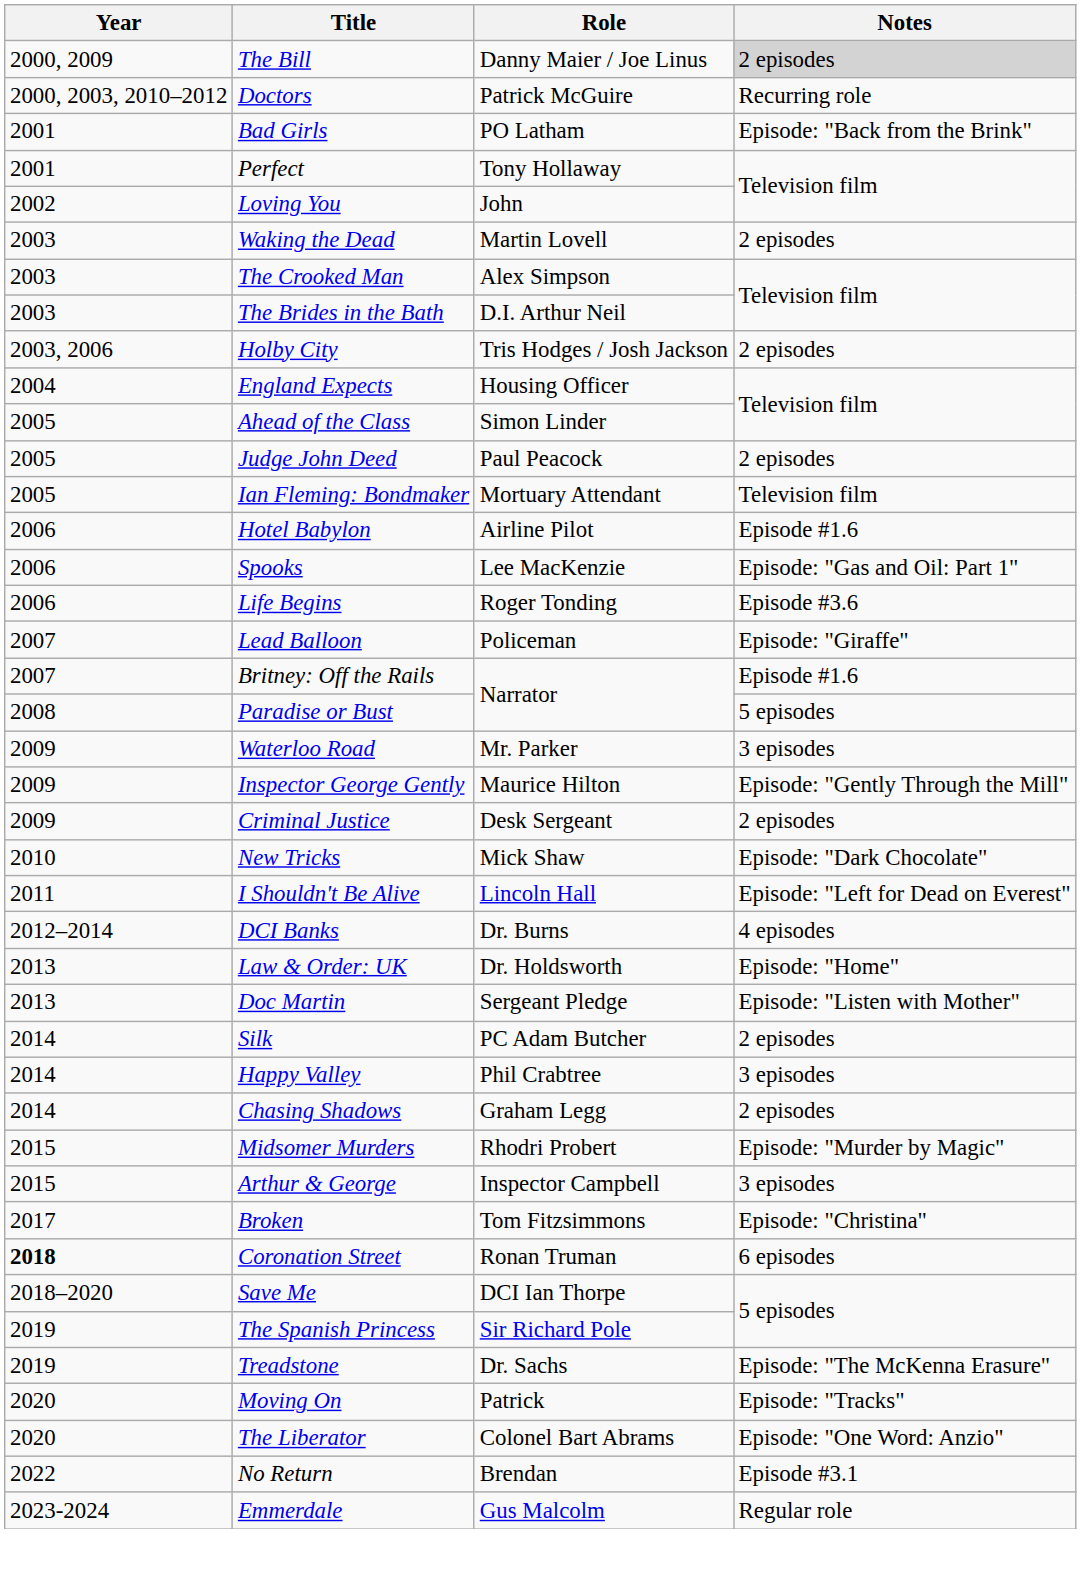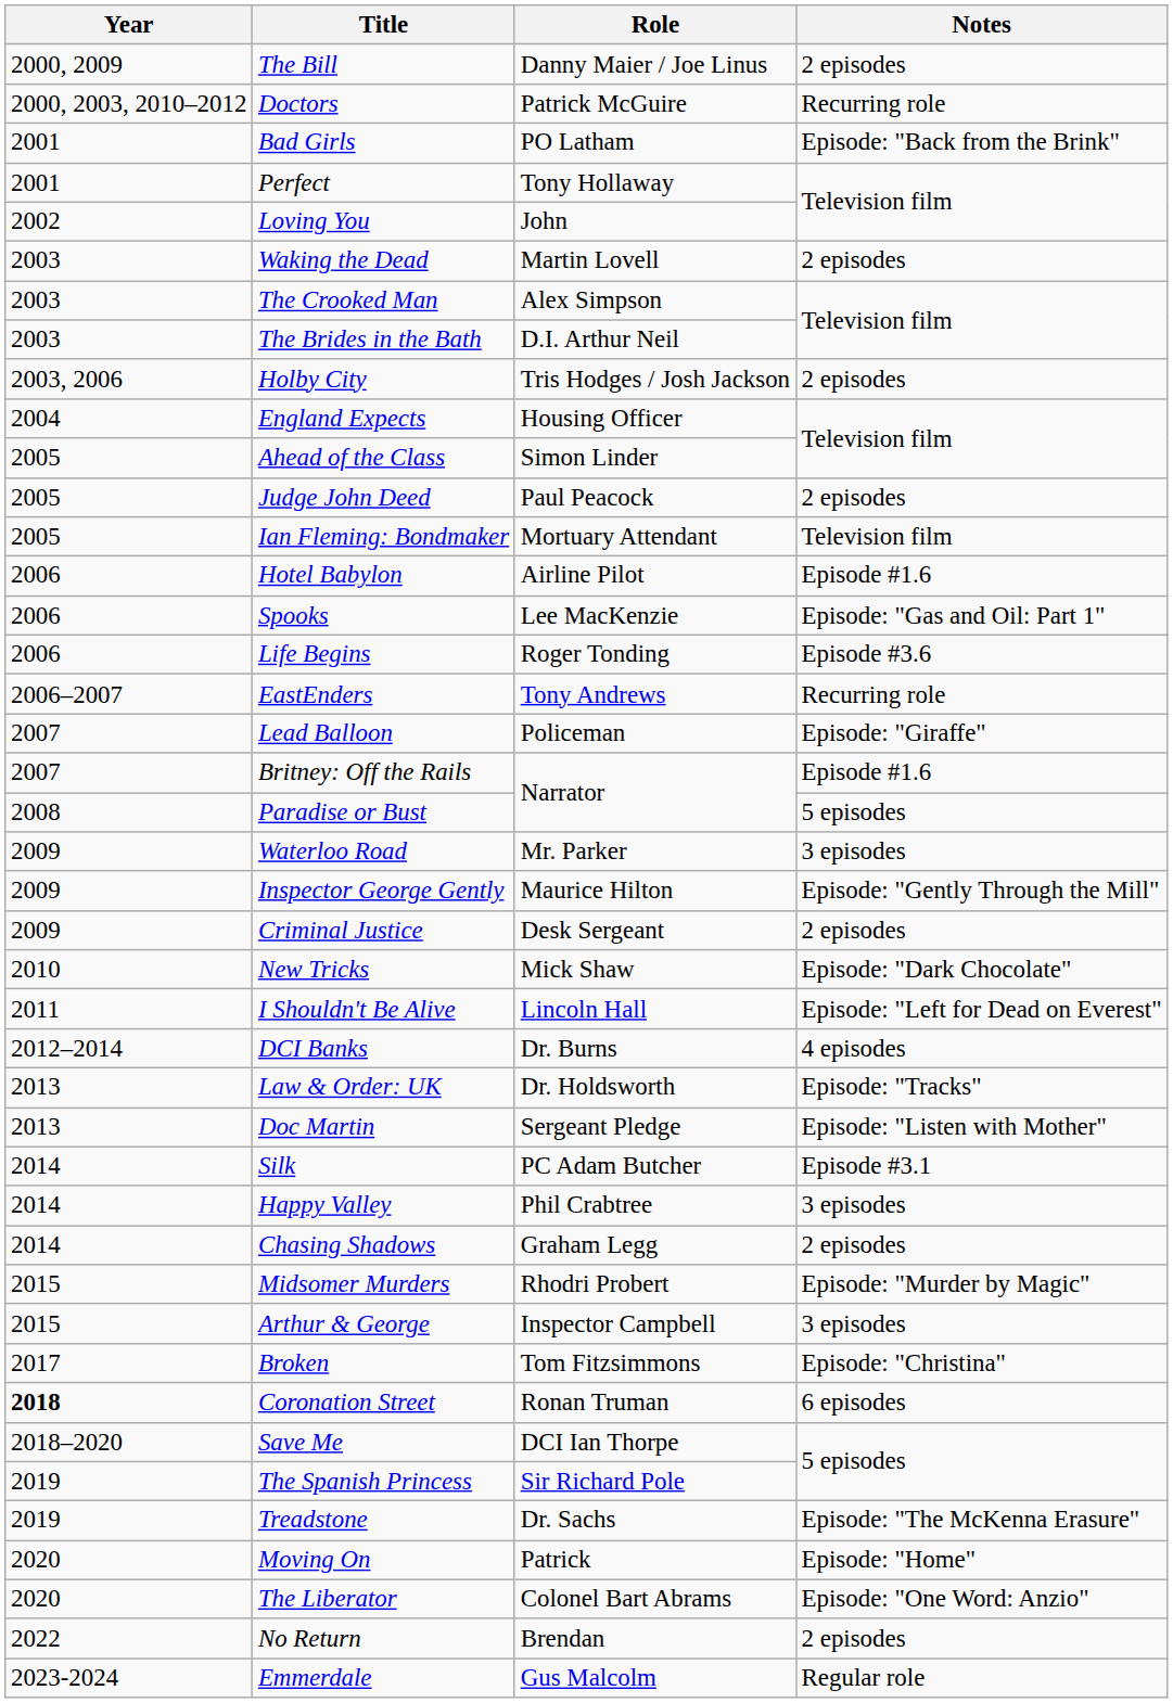 <table class="wikitable sortable">
 <tr>
 <th>Year</th>
 <th>Title</th>
 <th>Role</th>
 <th>Notes</th>
 </tr>
 <tr>
 <td>2000, 2009</td>
 <td><em><a href='#'>The Bill</a></em></td>
 <td>Danny Maier / Joe Linus</td>
-<td style="background: lightgrey;">2 episodes</td>
+<td>2 episodes</td>
 </tr>
 <tr>
 <td>2000, 2003, 2010–2012</td>
 <td><a href='#'><em>Doctors</em></a></td>
 <td>Patrick McGuire</td>
 <td>Recurring role</td>
 </tr>
 <tr>
 <td>2001</td>
 <td><a href='#'><em>Bad Girls</em></a></td>
 <td>PO Latham</td>
 <td>Episode: "Back from the Brink"</td>
 </tr>
 <tr>
 <td>2001</td>
 <td><em>Perfect</em></td>
 <td>Tony Hollaway</td>
 <td rowspan="2">Television film</td>
 </tr>
 <tr>
 <td>2002</td>
 <td><a href='#'><em>Loving You</em></a></td>
 <td>John</td>
 </tr>
 <tr>
 <td>2003</td>
 <td><a href='#'><em>Waking the Dead</em></a></td>
 <td>Martin Lovell</td>
 <td>2 episodes</td>
 </tr>
 <tr>
 <td>2003</td>
 <td><a href='#'><em>The Crooked Man</em></a></td>
 <td>Alex Simpson</td>
 <td rowspan="2">Television film</td>
 </tr>
 <tr>
 <td>2003</td>
 <td><em><a href='#'>The Brides in the Bath</a></em></td>
 <td>D.I. Arthur Neil</td>
 </tr>
 <tr>
 <td>2003, 2006</td>
 <td><em><a href='#'>Holby City</a></em></td>
 <td>Tris Hodges / Josh Jackson</td>
 <td>2 episodes</td>
 </tr>
 <tr>
 <td>2004</td>
 <td><em><a href='#'>England Expects</a></em></td>
 <td>Housing Officer</td>
 <td rowspan="2">Television film</td>
 </tr>
 <tr>
 <td>2005</td>
 <td><em><a href='#'>Ahead of the Class</a></em></td>
 <td>Simon Linder</td>
 </tr>
 <tr>
 <td>2005</td>
 <td><em><a href='#'>Judge John Deed</a></em></td>
 <td>Paul Peacock</td>
 <td>2 episodes</td>
 </tr>
 <tr>
 <td>2005</td>
 <td><em><a href='#'>Ian Fleming: Bondmaker</a></em></td>
 <td>Mortuary Attendant</td>
 <td>Television film</td>
 </tr>
 <tr>
 <td>2006</td>
 <td><a href='#'><em>Hotel Babylon</em></a></td>
 <td>Airline Pilot</td>
 <td>Episode #1.6</td>
 </tr>
 <tr>
 <td>2006</td>
 <td><a href='#'><em>Spooks</em></a></td>
 <td>Lee MacKenzie</td>
 <td>Episode: "Gas and Oil: Part 1"</td>
 </tr>
 <tr>
 <td>2006</td>
 <td><a href='#'><em>Life Begins</em></a></td>
 <td>Roger Tonding</td>
 <td>Episode #3.6</td>
 </tr>
 <tr>
+<td>2006–2007</td>
+<td><em><a href='#'>EastEnders</a></em></td>
+<td><a href='#'>Tony Andrews</a></td>
+<td>Recurring role</td>
+</tr>
+<tr>
 <td>2007</td>
 <td><em><a href='#'>Lead Balloon</a></em></td>
 <td>Policeman</td>
 <td>Episode: "Giraffe"</td>
 </tr>
 <tr>
 <td>2007</td>
 <td><em>Britney: Off the Rails</em></td>
 <td rowspan="2">Narrator</td>
 <td>Episode #1.6</td>
 </tr>
 <tr>
 <td>2008</td>
 <td><em><a href='#'>Paradise or Bust</a></em></td>
 <td>5 episodes</td>
 </tr>
 <tr>
 <td>2009</td>
 <td><em><a href='#'>Waterloo Road</a></em></td>
 <td>Mr. Parker</td>
 <td>3 episodes</td>
 </tr>
 <tr>
 <td>2009</td>
 <td><em><a href='#'>Inspector George Gently</a></em></td>
 <td>Maurice Hilton</td>
 <td>Episode: "Gently Through the Mill"</td>
 </tr>
 <tr>
 <td>2009</td>
 <td><em><a href='#'>Criminal Justice</a></em></td>
 <td>Desk Sergeant</td>
 <td>2 episodes</td>
 </tr>
 <tr>
 <td>2010</td>
 <td><em><a href='#'>New Tricks</a></em></td>
 <td>Mick Shaw</td>
 <td>Episode: "Dark Chocolate"</td>
 </tr>
 <tr>
 <td>2011</td>
 <td><em><a href='#'>I Shouldn't Be Alive</a></em></td>
 <td><a href='#'>Lincoln Hall</a></td>
 <td>Episode: "Left for Dead on Everest"</td>
 </tr>
 <tr>
 <td>2012–2014</td>
 <td><em><a href='#'>DCI Banks</a></em></td>
 <td>Dr. Burns</td>
 <td>4 episodes</td>
 </tr>
 <tr>
 <td>2013</td>
 <td><em><a href='#'>Law & Order: UK</a></em></td>
 <td>Dr. Holdsworth</td>
-<td>Episode: "Home"</td>
+<td>Episode: "Tracks"</td>
 </tr>
 <tr>
 <td>2013</td>
 <td><em><a href='#'>Doc Martin</a></em></td>
 <td>Sergeant Pledge</td>
 <td>Episode: "Listen with Mother"</td>
 </tr>
 <tr>
 <td>2014</td>
 <td><a href='#'><em>Silk</em></a></td>
 <td>PC Adam Butcher</td>
-<td>2 episodes</td>
+<td>Episode #3.1</td>
 </tr>
 <tr>
 <td>2014</td>
 <td><a href='#'><em>Happy Valley</em></a></td>
 <td>Phil Crabtree</td>
 <td>3 episodes</td>
 </tr>
 <tr>
 <td>2014</td>
 <td><a href='#'><em>Chasing Shadows</em></a></td>
 <td>Graham Legg</td>
 <td>2 episodes</td>
 </tr>
 <tr>
 <td>2015</td>
 <td><em><a href='#'>Midsomer Murders</a></em></td>
 <td>Rhodri Probert</td>
 <td>Episode: "Murder by Magic"</td>
 </tr>
 <tr>
 <td>2015</td>
 <td><a href='#'><em>Arthur & George</em></a></td>
 <td>Inspector Campbell</td>
 <td>3 episodes</td>
 </tr>
 <tr>
 <td>2017</td>
 <td><a href='#'><em>Broken</em></a></td>
 <td>Tom Fitzsimmons</td>
 <td>Episode: "Christina"</td>
 </tr>
 <tr>
 <td><strong>2018</strong></td>
 <td><em><a href='#'>Coronation Street</a></em></td>
 <td>Ronan Truman</td>
 <td>6 episodes</td>
 </tr>
 <tr>
 <td>2018–2020</td>
 <td><a href='#'><em>Save Me</em></a></td>
 <td>DCI Ian Thorpe</td>
 <td rowspan="2">5 episodes</td>
 </tr>
 <tr>
 <td>2019</td>
 <td><em><a href='#'>The Spanish Princess</a></em></td>
 <td><a href='#'>Sir Richard Pole</a></td>
 </tr>
 <tr>
 <td>2019</td>
 <td><em><a href='#'>Treadstone</a></em></td>
 <td>Dr. Sachs</td>
 <td>Episode: "The McKenna Erasure"</td>
 </tr>
 <tr>
 <td>2020</td>
 <td><a href='#'><em>Moving On</em></a></td>
 <td>Patrick</td>
-<td>Episode: "Tracks"</td>
+<td>Episode: "Home"</td>
 </tr>
 <tr>
 <td>2020</td>
 <td><a href='#'><em>The Liberator</em></a></td>
 <td>Colonel Bart Abrams</td>
 <td>Episode: "One Word: Anzio"</td>
 </tr>
 <tr>
 <td>2022</td>
 <td><em>No Return</em></td>
 <td>Brendan</td>
-<td>Episode #3.1</td>
+<td>2 episodes</td>
 </tr>
 <tr>
 <td>2023-2024</td>
 <td><em><a href='#'>Emmerdale</a></em></td>
 <td><a href='#'>Gus Malcolm</a></td>
 <td>Regular role</td>
 </tr>
 </table>
